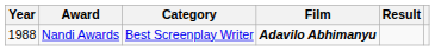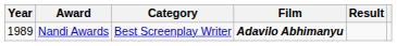 <table class="wikitable">
 <tr>
 <th>Year</th>
 <th>Award</th>
 <th>Category</th>
 <th>Film</th>
 <th>Result</th>
 <th></th>
 </tr>
 <tr>
-<td>1988</td>
+<td>1989</td>
 <td><a href='#'>Nandi Awards</a></td>
 <td><a href='#'>Best Screenplay Writer</a></td>
 <td><strong><em>Adavilo Abhimanyu</em></strong></td>
 <td></td>
 <td></td>
 </tr>
 </table>
